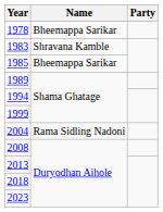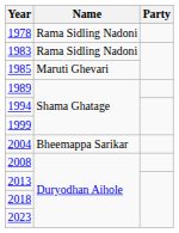 <table class="wikitable">
 <tr>
 <th>Year</th>
 <th>Name</th>
 <th colspan="2">Party</th>
 </tr>
 <tr>
 <td><a href='#'>1978</a></td>
-<td>Bheemappa Sarikar</td>
+<td>Rama Sidling Nadoni</td>
 <td></td>
 </tr>
 <tr>
 <td><a href='#'>1983</a></td>
-<td>Shravana Kamble</td>
+<td>Rama Sidling Nadoni</td>
 </tr>
 <tr>
 <td><a href='#'>1985</a></td>
-<td>Bheemappa Sarikar</td>
+<td>Maruti Ghevari</td>
 </tr>
 <tr>
 <td><a href='#'>1989</a></td>
 <td rowspan="3">Shama Ghatage</td>
 <td></td>
 </tr>
 <tr>
 <td><a href='#'>1994</a></td>
 </tr>
 <tr>
 <td><a href='#'>1999</a></td>
 </tr>
 <tr>
 <td><a href='#'>2004</a></td>
-<td>Rama Sidling Nadoni</td>
+<td>Bheemappa Sarikar</td>
 <td></td>
 </tr>
 <tr>
 <td><a href='#'>2008</a></td>
 <td rowspan="4"><a href='#'>Duryodhan Aihole</a></td>
 <td></td>
 </tr>
 <tr>
 <td><a href='#'>2013</a></td>
 </tr>
 <tr>
 <td><a href='#'>2018</a></td>
 </tr>
 <tr>
 <td><a href='#'>2023</a></td>
 </tr>
 </table>
